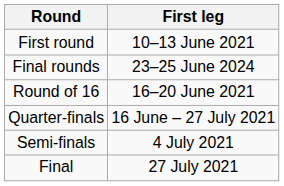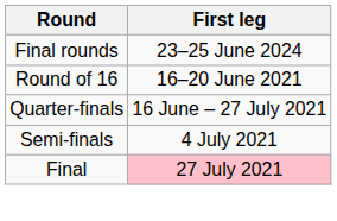 <table class="wikitable" style="text-align: center">
 <tr>
 <th>Round</th>
 <th>First leg</th>
-</tr>
-<tr>
-<td>First round</td>
-<td>10–13 June 2021</td>
 </tr>
 <tr>
 <td>Final rounds</td>
 <td>23–25 June 2024</td>
 </tr>
 <tr>
 <td>Round of 16</td>
 <td>16–20 June 2021</td>
 </tr>
 <tr>
 <td>Quarter-finals</td>
 <td>16 June – 27 July 2021</td>
 </tr>
 <tr>
 <td>Semi-finals</td>
 <td>4 July 2021</td>
 </tr>
 <tr>
 <td>Final</td>
-<td>27 July 2021</td>
+<td style="background: pink;">27 July 2021</td>
 </tr>
 </table>
